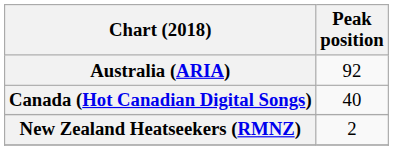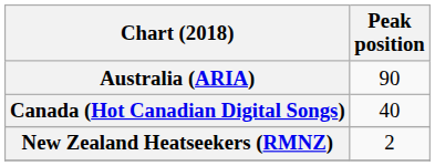 <table class="wikitable plainrowheaders sortable" style="text-align:center">
 <tr>
 <th scope="col">Chart (2018)</th>
 <th scope="col">Peak<br>position</th>
 </tr>
 <tr>
 <th scope="row">Australia (<a href='#'>ARIA</a>)</th>
-<td>92</td>
+<td>90</td>
 </tr>
 <tr>
 <th scope="row">Canada (<a href='#'>Hot Canadian Digital Songs</a>)</th>
 <td>40</td>
 </tr>
 <tr>
 </tr>
 <tr>
 </tr>
 <tr>
 <th scope="row">New Zealand Heatseekers (<a href='#'>RMNZ</a>)</th>
 <td>2</td>
 </tr>
 <tr>
 </tr>
 <tr>
 </tr>
 <tr>
 </tr>
 <tr>
 </tr>
 <tr>
 </tr>
 </table>
